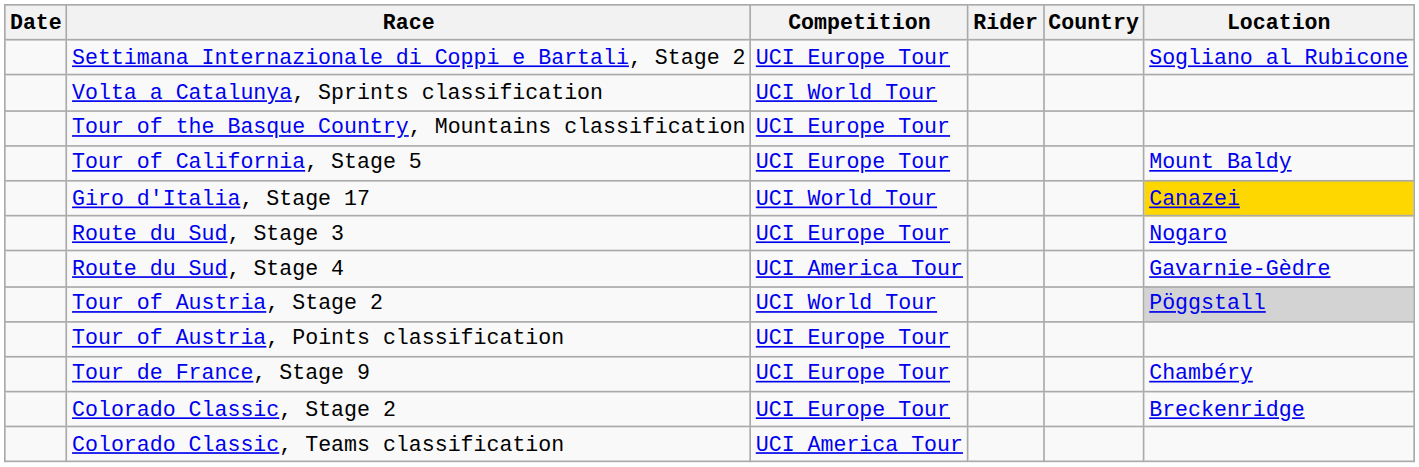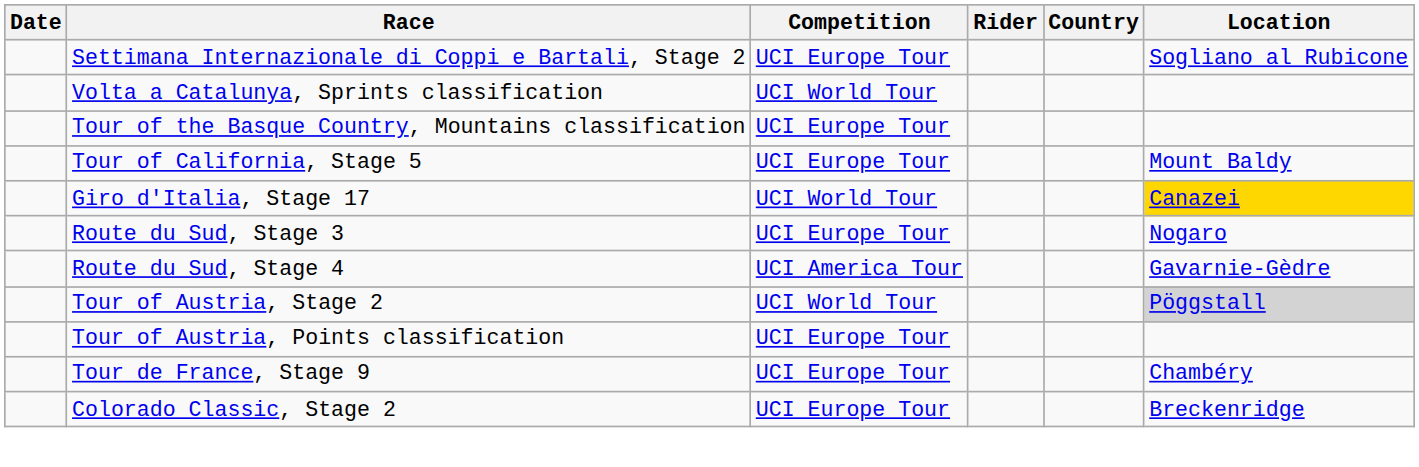 <table class="wikitable sortable">
 <tr>
 <th>Date</th>
 <th>Race</th>
 <th>Competition</th>
 <th>Rider</th>
 <th>Country</th>
 <th>Location</th>
 </tr>
 <tr>
 <td></td>
 <td><a href='#'>Settimana Internazionale di Coppi e Bartali</a>, Stage 2</td>
 <td><a href='#'>UCI Europe Tour</a></td>
 <td></td>
 <td></td>
 <td><a href='#'>Sogliano al Rubicone</a></td>
 </tr>
 <tr>
 <td></td>
 <td><a href='#'>Volta a Catalunya</a>, Sprints classification</td>
 <td><a href='#'>UCI World Tour</a></td>
 <td></td>
 <td></td>
 <td></td>
 </tr>
 <tr>
 <td></td>
 <td><a href='#'>Tour of the Basque Country</a>, Mountains classification</td>
 <td><a href='#'>UCI Europe Tour</a></td>
 <td></td>
 <td></td>
 <td></td>
 </tr>
 <tr>
 <td></td>
 <td><a href='#'>Tour of California</a>, Stage 5</td>
 <td><a href='#'>UCI Europe Tour</a></td>
 <td></td>
 <td></td>
 <td><a href='#'>Mount Baldy</a></td>
 </tr>
 <tr>
 <td></td>
 <td><a href='#'>Giro d'Italia</a>, Stage 17</td>
 <td><a href='#'>UCI World Tour</a></td>
 <td></td>
 <td></td>
 <td style="background: gold;"><a href='#'>Canazei</a></td>
 </tr>
 <tr>
 <td></td>
 <td><a href='#'>Route du Sud</a>, Stage 3</td>
 <td><a href='#'>UCI Europe Tour</a></td>
 <td></td>
 <td></td>
 <td><a href='#'>Nogaro</a></td>
 </tr>
 <tr>
 <td></td>
 <td><a href='#'>Route du Sud</a>, Stage 4</td>
 <td><a href='#'>UCI America Tour</a></td>
 <td></td>
 <td></td>
 <td><a href='#'>Gavarnie-Gèdre</a></td>
 </tr>
 <tr>
 <td></td>
 <td><a href='#'>Tour of Austria</a>, Stage 2</td>
 <td><a href='#'>UCI World Tour</a></td>
 <td></td>
 <td></td>
 <td style="background: lightgrey;"><a href='#'>Pöggstall</a></td>
 </tr>
 <tr>
 <td></td>
 <td><a href='#'>Tour of Austria</a>, Points classification</td>
 <td><a href='#'>UCI Europe Tour</a></td>
 <td></td>
 <td></td>
 <td></td>
 </tr>
 <tr>
 <td></td>
 <td><a href='#'>Tour de France</a>, Stage 9</td>
 <td><a href='#'>UCI Europe Tour</a></td>
 <td></td>
 <td></td>
 <td><a href='#'>Chambéry</a></td>
 </tr>
 <tr>
 <td></td>
 <td><a href='#'>Colorado Classic</a>, Stage 2</td>
 <td><a href='#'>UCI Europe Tour</a></td>
 <td></td>
 <td></td>
 <td><a href='#'>Breckenridge</a></td>
 </tr>
-<tr>
-<td></td>
-<td><a href='#'>Colorado Classic</a>, Teams classification</td>
-<td><a href='#'>UCI America Tour</a></td>
-<td align="center"></td>
-<td></td>
-<td></td>
-</tr>
 </table>
